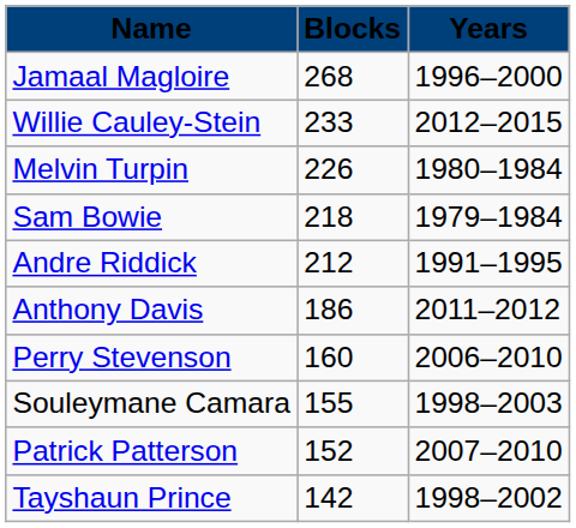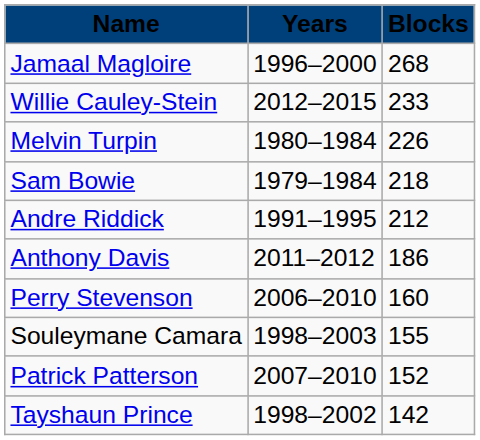 <table class="wikitable">
 <tr>
 <th style="background:#00407a;"><span>Name</span></th>
+<th style="background:#00407a;"><span>Years</span></th>
 <th style="background:#00407a;"><span>Blocks</span></th>
-<th style="background:#00407a;"><span>Years</span></th>
 </tr>
 <tr>
 <td><a href='#'>Jamaal Magloire</a></td>
+<td>1996–2000</td>
 <td>268</td>
-<td>1996–2000</td>
 </tr>
 <tr>
 <td><a href='#'>Willie Cauley-Stein</a></td>
+<td>2012–2015</td>
 <td>233</td>
-<td>2012–2015</td>
 </tr>
 <tr>
 <td><a href='#'>Melvin Turpin</a></td>
+<td>1980–1984</td>
 <td>226</td>
-<td>1980–1984</td>
 </tr>
 <tr>
 <td><a href='#'>Sam Bowie</a></td>
+<td>1979–1984</td>
 <td>218</td>
-<td>1979–1984</td>
 </tr>
 <tr>
 <td><a href='#'>Andre Riddick</a></td>
+<td>1991–1995</td>
 <td>212</td>
-<td>1991–1995</td>
 </tr>
 <tr>
 <td><a href='#'>Anthony Davis</a></td>
+<td>2011–2012</td>
 <td>186</td>
-<td>2011–2012</td>
 </tr>
 <tr>
 <td><a href='#'>Perry Stevenson</a></td>
+<td>2006–2010</td>
 <td>160</td>
-<td>2006–2010</td>
 </tr>
 <tr>
 <td>Souleymane Camara</td>
+<td>1998–2003</td>
 <td>155</td>
-<td>1998–2003</td>
 </tr>
 <tr>
 <td><a href='#'>Patrick Patterson</a></td>
+<td>2007–2010</td>
 <td>152</td>
-<td>2007–2010</td>
 </tr>
 <tr>
 <td><a href='#'>Tayshaun Prince</a></td>
+<td>1998–2002</td>
 <td>142</td>
-<td>1998–2002</td>
 </tr>
 </table>
